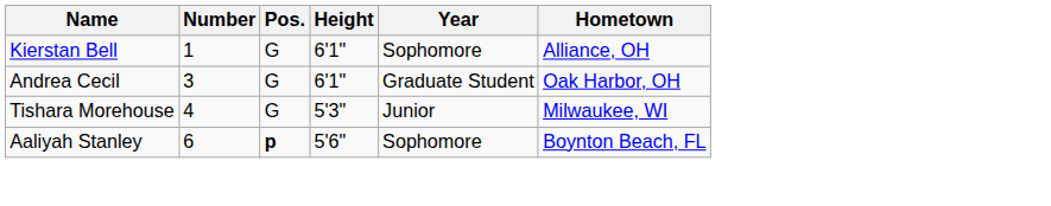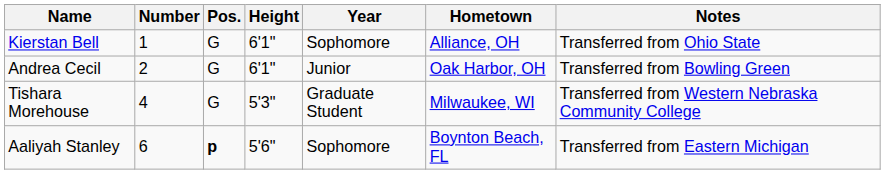 <table class="wikitable sortable" border="1">
 <tr>
 <th>Name</th>
 <th>Number</th>
 <th>Pos.</th>
 <th>Height</th>
 <th>Year</th>
 <th>Hometown</th>
+<th class="unsortable">Notes</th>
 </tr>
 <tr>
 <td><a href='#'>Kierstan Bell</a></td>
 <td>1</td>
 <td>G</td>
 <td>6'1"</td>
 <td>Sophomore</td>
 <td><a href='#'>Alliance, OH</a></td>
+<td>Transferred from <a href='#'>Ohio State</a></td>
 </tr>
 <tr>
 <td>Andrea Cecil</td>
-<td>3</td>
+<td>2</td>
 <td>G</td>
 <td>6'1"</td>
-<td>Graduate Student</td>
+<td>Junior</td>
 <td><a href='#'>Oak Harbor, OH</a></td>
+<td>Transferred from <a href='#'>Bowling Green</a></td>
 </tr>
 <tr>
 <td>Tishara Morehouse</td>
 <td>4</td>
 <td>G</td>
 <td>5'3"</td>
-<td>Junior</td>
+<td>Graduate Student</td>
 <td><a href='#'>Milwaukee, WI</a></td>
+<td>Transferred from <a href='#'>Western Nebraska Community College</a></td>
 </tr>
 <tr>
 <td>Aaliyah Stanley</td>
 <td>6</td>
 <td><strong>p</strong></td>
 <td>5'6"</td>
 <td>Sophomore</td>
 <td><a href='#'>Boynton Beach, FL</a></td>
+<td>Transferred from <a href='#'>Eastern Michigan</a></td>
 </tr>
 </table>
